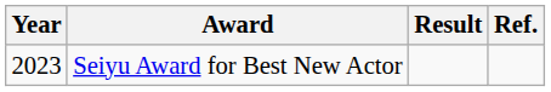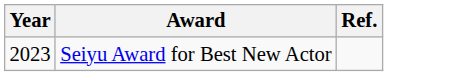 <table class="wikitable">
 <tr>
 <th>Year</th>
 <th>Award</th>
-<th>Result</th>
 <th>Ref.</th>
 </tr>
 <tr>
 <td>2023</td>
 <td><a href='#'>Seiyu Award</a> for Best New Actor</td>
 <td></td>
-<td></td>
 </tr>
 </table>
